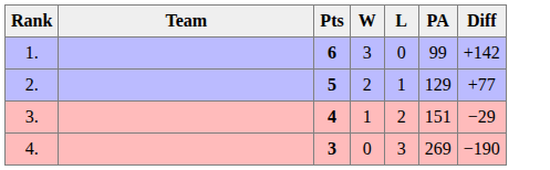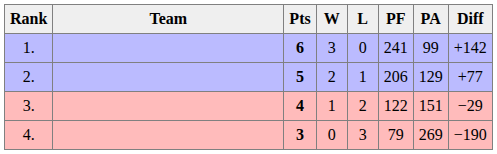 <table style=border-collapse:collapse border=1 cellspacing=0 cellpadding=5>
 <tr align=center bgcolor=#efefef>
 <th width=20>Rank</th>
 <th width=220>Team</th>
 <th width=20>Pts</th>
 <th width=20>W</th>
 <th width=20>L</th>
+<th width=20>PF</th>
 <th width=20>PA</th>
 <th width=20>Diff</th>
 </tr>
 <tr align=center bgcolor="#BBBBFF">
 <td>1.</td>
 <td align=left></td>
 <td><strong>6</strong></td>
 <td>3</td>
 <td>0</td>
+<td>241</td>
 <td>99</td>
 <td>+142</td>
 </tr>
 <tr align=center bgcolor="#BBBBFF">
 <td>2.</td>
 <td align=left></td>
 <td><strong>5</strong></td>
 <td>2</td>
 <td>1</td>
+<td>206</td>
 <td>129</td>
 <td>+77</td>
 </tr>
 <tr align=center bgcolor="#ffbbbb">
 <td>3.</td>
 <td align=left></td>
 <td><strong>4</strong></td>
 <td>1</td>
 <td>2</td>
+<td>122</td>
 <td>151</td>
 <td>−29</td>
 </tr>
 <tr align=center bgcolor="#ffbbbb">
 <td>4.</td>
 <td align=left></td>
 <td><strong>3</strong></td>
 <td>0</td>
 <td>3</td>
+<td>79</td>
 <td>269</td>
 <td>−190</td>
 </tr>
 </table>
